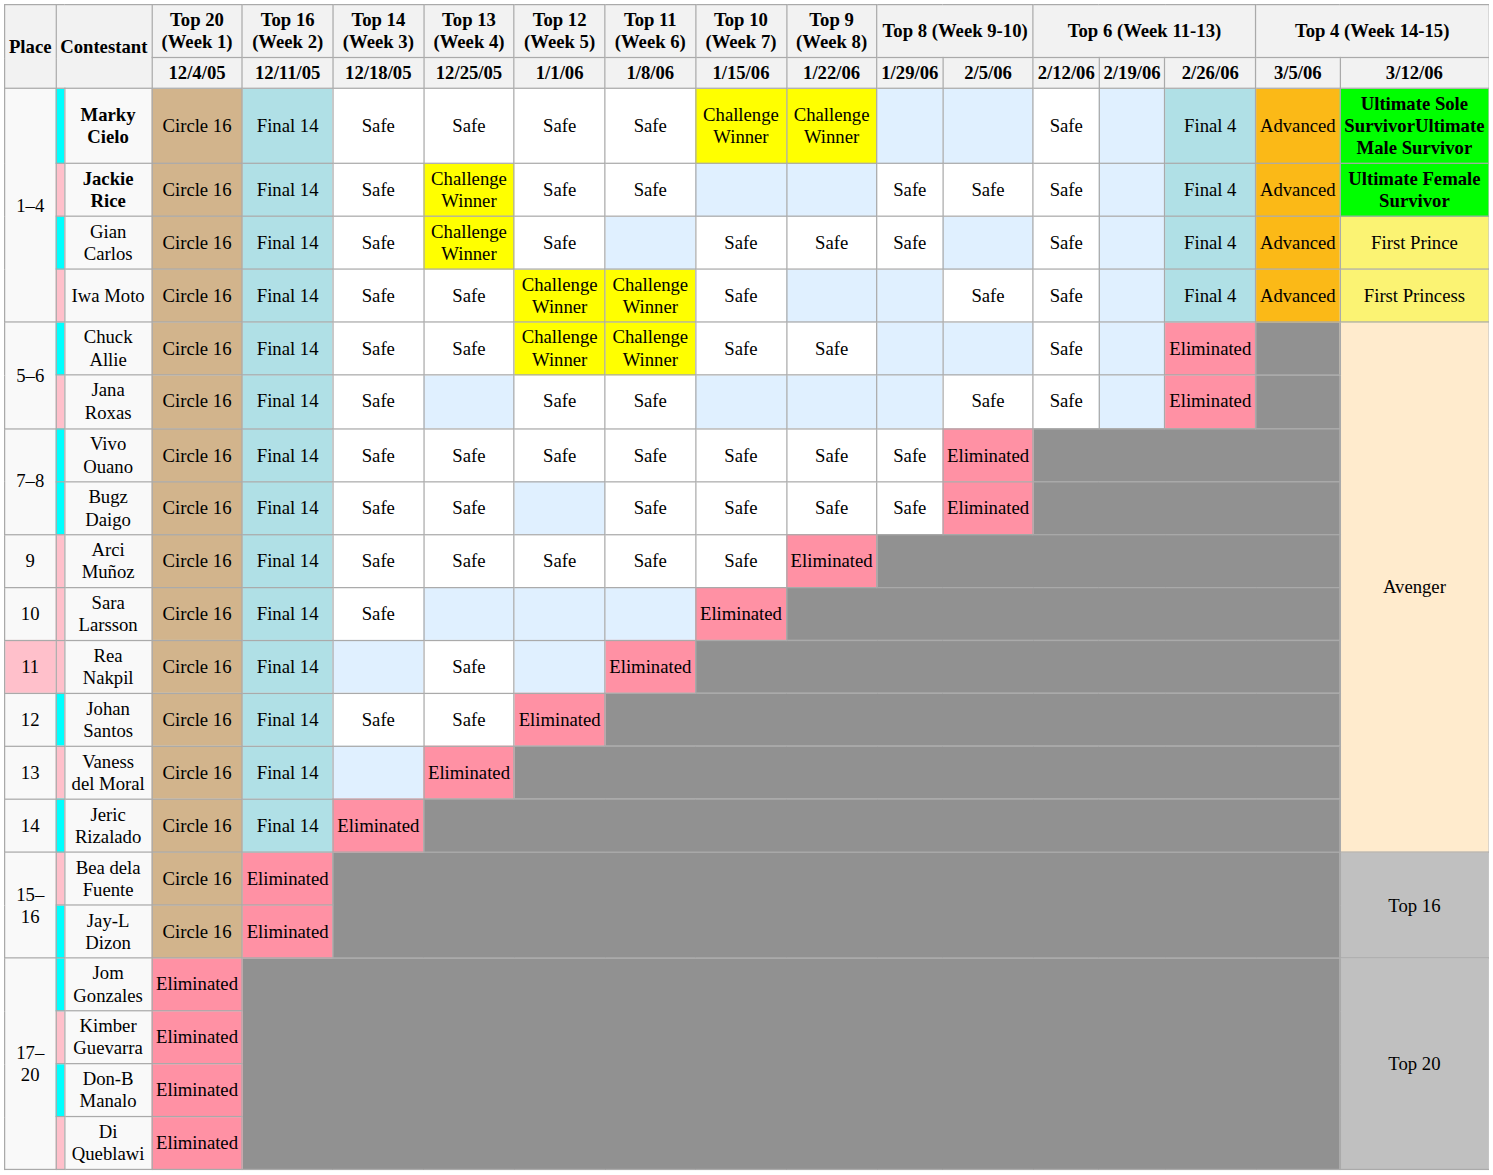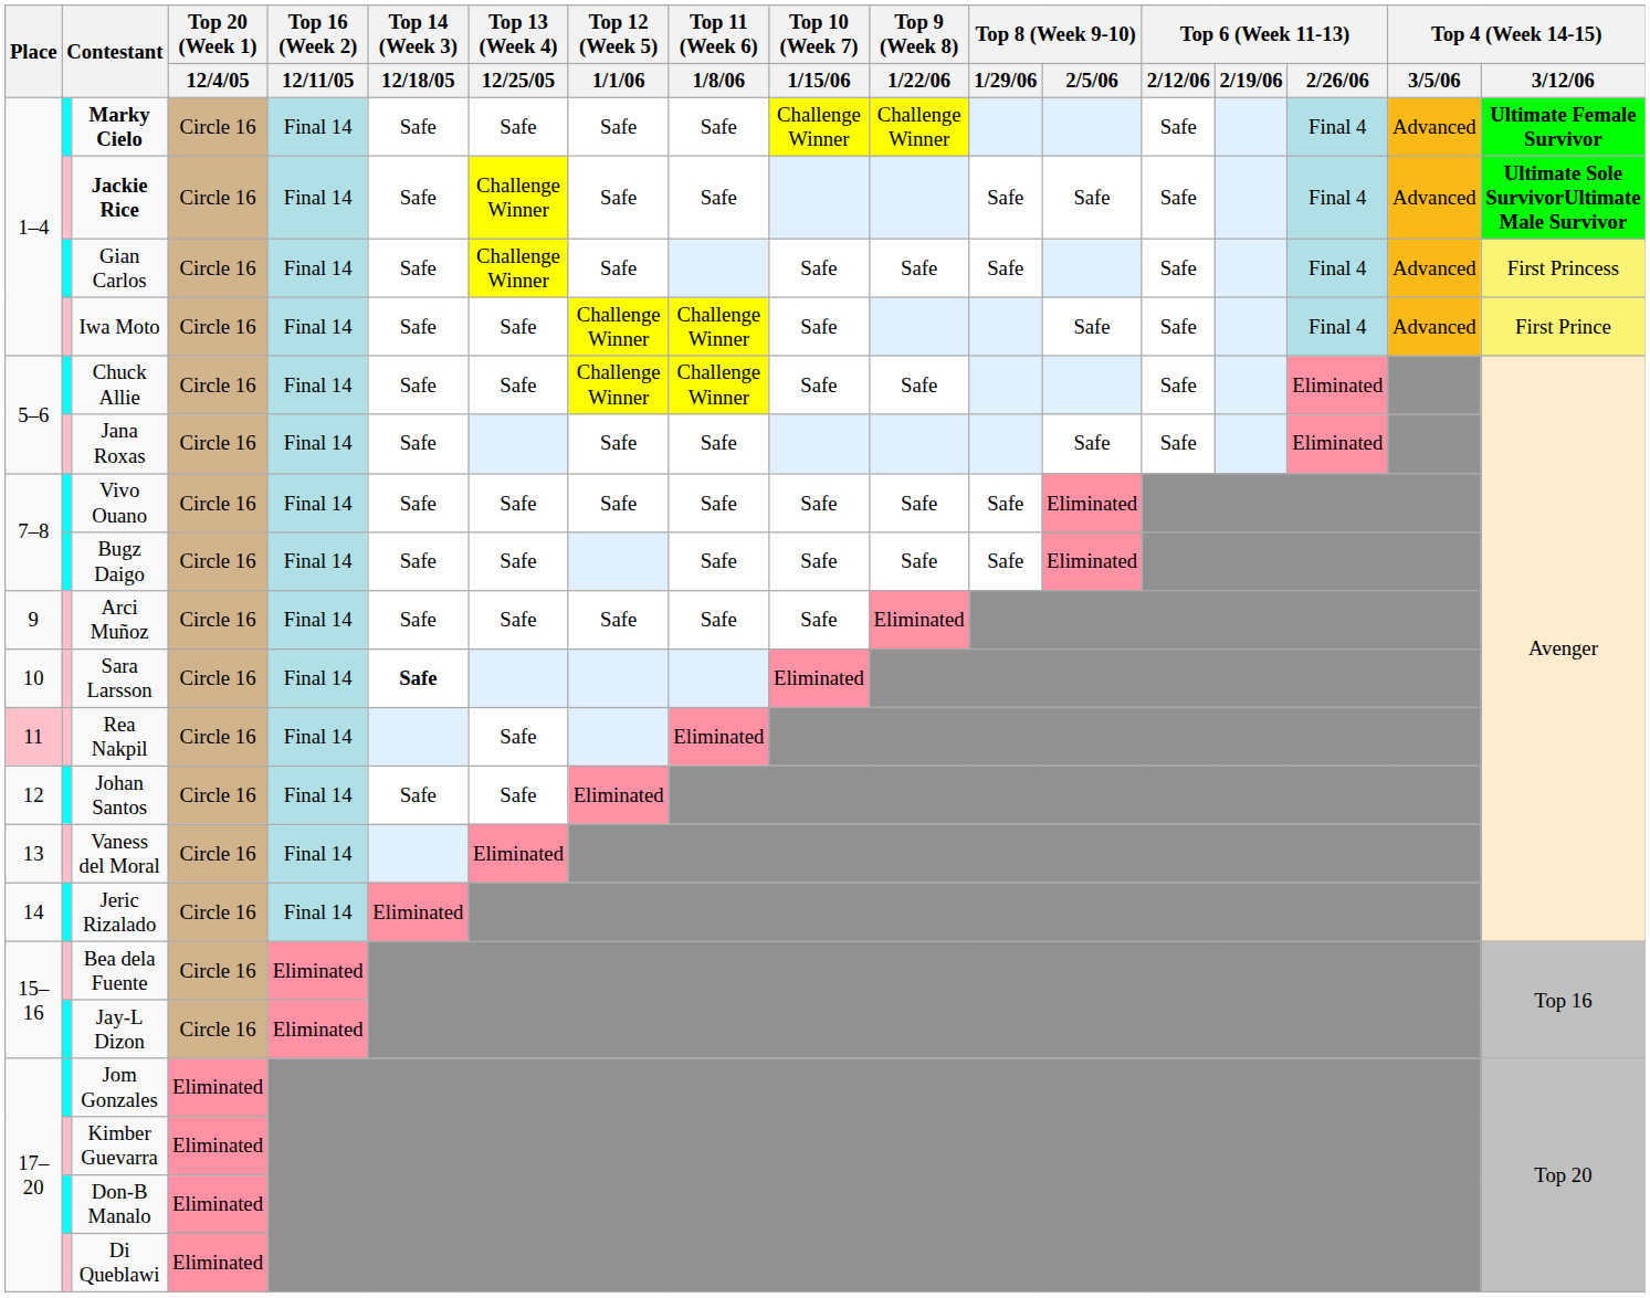 <table class="wikitable nowrap" style="text-align:center; font-size:95%; width:99%;">
 <tr>
 <th scope="col" rowspan="2">Place</th>
 <th scope="col" rowspan="2" colspan="2">Contestant</th>
 <th scope="col" style="width:7%;">Top 20 (Week 1)</th>
 <th scope="col" style="width:7%;">Top 16 (Week 2)</th>
 <th scope="col" style="width:7%;">Top 14 (Week 3)</th>
 <th scope="col" style="width:7%;">Top 13 (Week 4)</th>
 <th scope="col" style="width:7%;">Top 12 (Week 5)</th>
 <th scope="col" style="width:7%;">Top 11 (Week 6)</th>
 <th scope="col" style="width:7%;">Top 10 (Week 7)</th>
 <th scope="col" style="width:7%;">Top 9 (Week 8)</th>
 <th scope="col" colspan="2" style="width:24%;">Top 8 (Week 9-10)</th>
 <th scope="col" colspan="3" style="width:24%;">Top 6 (Week 11-13)</th>
 <th scope="col" colspan="2" style="width:24%;">Top 4 (Week 14-15)</th>
 </tr>
 <tr>
 <th scope="col">12/4/05 </th>
 <th scope="col">12/11/05 </th>
 <th scope="col">12/18/05</th>
 <th scope="col">12/25/05</th>
 <th scope="col">1/1/06</th>
 <th scope="col">1/8/06</th>
 <th scope="col">1/15/06 </th>
 <th scope="col">1/22/06 </th>
 <th scope="col">1/29/06 </th>
 <th scope="col">2/5/06 </th>
 <th scope="col">2/12/06 </th>
 <th scope="col">2/19/06 </th>
 <th scope="col">2/26/06 </th>
 <th scope="col">3/5/06</th>
 <th scope="col">3/12/06 </th>
 </tr>
 <tr>
 <td rowspan="4">1–4</td>
 <td style="background:cyan;"></td>
 <td><strong>Marky Cielo</strong></td>
 <td style="background:tan">Circle 16</td>
 <td style="background:#B0E0E6">Final 14</td>
 <td style="background:#FFFFFF">Safe</td>
 <td style="background:#FFFFFF">Safe</td>
 <td style="background:#FFFFFF">Safe</td>
 <td style="background:#FFFFFF">Safe</td>
 <td style="background:#FFFF00">Challenge Winner</td>
 <td style="background:#FFFF00">Challenge Winner</td>
 <td style="background:#e0f0ff"></td>
 <td style="background:#e0f0ff"></td>
 <td style="background:#FFFFFF">Safe</td>
 <td style="background:#e0f0ff"></td>
 <td style="background:#B0E0E6">Final 4</td>
 <td style="background: #FBB917">Advanced</td>
-<td style="background:lime" align="center"><strong>Ultimate Sole Survivor</strong><strong>Ultimate Male Survivor</strong></td>
+<td style="background:lime" align="center"><strong>Ultimate Female Survivor</strong></td>
 </tr>
 <tr>
 <td style="background:pink;"></td>
 <td><strong>Jackie Rice</strong></td>
 <td style="background:tan">Circle 16</td>
 <td style="background:#B0E0E6">Final 14</td>
 <td style="background:#FFFFFF">Safe</td>
 <td style="background:#FFFF00">Challenge Winner</td>
 <td style="background:#FFFFFF">Safe</td>
 <td style="background:#FFFFFF">Safe</td>
 <td style="background:#e0f0ff"></td>
 <td style="background:#e0f0ff"></td>
 <td style="background:#FFFFFF">Safe</td>
 <td style="background:#FFFFFF">Safe</td>
 <td style="background:#FFFFFF">Safe</td>
 <td style="background:#e0f0ff"></td>
 <td style="background:#B0E0E6">Final 4</td>
 <td style="background: #FBB917">Advanced</td>
-<td style="background:lime" align="center"><strong>Ultimate Female Survivor</strong></td>
+<td style="background:lime" align="center"><strong>Ultimate Sole Survivor</strong><strong>Ultimate Male Survivor</strong></td>
 </tr>
 <tr>
 <td style="background:cyan;"></td>
 <td>Gian Carlos</td>
 <td style="background:tan">Circle 16</td>
 <td style="background:#B0E0E6">Final 14</td>
 <td style="background:#FFFFFF">Safe</td>
 <td style="background:#FFFF00">Challenge Winner</td>
 <td style="background:#FFFFFF">Safe</td>
 <td style="background:#e0f0ff"></td>
 <td style="background:#FFFFFF">Safe</td>
 <td style="background:#FFFFFF">Safe</td>
 <td style="background:#FFFFFF">Safe</td>
 <td style="background:#e0f0ff"></td>
 <td style="background:#FFFFFF">Safe</td>
 <td style="background:#e0f0ff"></td>
 <td style="background:#B0E0E6">Final 4</td>
 <td style="background: #FBB917">Advanced</td>
-<td style="background:#FBF373">First Prince</td>
+<td style="background:#FBF373">First Princess</td>
 </tr>
 <tr>
 <td style="background:pink;"></td>
 <td>Iwa Moto</td>
 <td style="background:tan">Circle 16</td>
 <td style="background:#B0E0E6">Final 14</td>
 <td style="background:#FFFFFF">Safe</td>
 <td style="background:#FFFFFF">Safe</td>
 <td style="background:#FFFF00">Challenge Winner</td>
 <td style="background:#FFFF00">Challenge Winner</td>
 <td style="background:#FFFFFF">Safe</td>
 <td style="background:#e0f0ff"></td>
 <td style="background:#e0f0ff"></td>
 <td style="background:#FFFFFF">Safe</td>
 <td style="background:#FFFFFF">Safe</td>
 <td style="background:#e0f0ff"></td>
 <td style="background:#B0E0E6">Final 4</td>
 <td style="background: #FBB917">Advanced</td>
-<td style="background:#FBF373">First Princess</td>
+<td style="background:#FBF373">First Prince</td>
 </tr>
 <tr>
 <td rowspan="2">5–6</td>
 <td style="background:cyan;"></td>
 <td>Chuck Allie</td>
 <td style="background:tan">Circle 16</td>
 <td style="background:#B0E0E6">Final 14</td>
 <td style="background:#FFFFFF">Safe</td>
 <td style="background:#FFFFFF">Safe</td>
 <td style="background:#FFFF00">Challenge Winner</td>
 <td style="background:#FFFF00">Challenge Winner</td>
 <td style="background:#FFFFFF">Safe</td>
 <td style="background:#FFFFFF">Safe</td>
 <td style="background:#e0f0ff"></td>
 <td style="background:#e0f0ff"></td>
 <td style="background:#FFFFFF">Safe</td>
 <td style="background:#e0f0ff"></td>
 <td style="background:#FF91A4">Eliminated</td>
 <td style="background:#919191" colspan="1"></td>
 <td style="background:#FFEBCD" rowspan=10>Avenger</td>
 </tr>
 <tr>
 <td style="background:pink;"></td>
 <td>Jana Roxas</td>
 <td style="background:tan">Circle 16</td>
 <td style="background:#B0E0E6">Final 14</td>
 <td style="background:#FFFFFF">Safe</td>
 <td style="background:#e0f0ff"></td>
 <td style="background:#FFFFFF">Safe</td>
 <td style="background:#FFFFFF">Safe</td>
 <td style="background:#e0f0ff"></td>
 <td style="background:#e0f0ff"></td>
 <td style="background:#e0f0ff"></td>
 <td style="background:#FFFFFF">Safe</td>
 <td style="background:#FFFFFF">Safe</td>
 <td style="background:#e0f0ff"></td>
 <td style="background:#FF91A4">Eliminated</td>
 <td style="background:#919191" colspan="1"></td>
 </tr>
 <tr>
 <td rowspan="2">7–8</td>
 <td style="background:cyan;"></td>
 <td>Vivo Ouano</td>
 <td style="background:tan">Circle 16</td>
 <td style="background:#B0E0E6">Final 14</td>
 <td style="background:#FFFFFF">Safe</td>
 <td style="background:#FFFFFF">Safe</td>
 <td style="background:#FFFFFF">Safe</td>
 <td style="background:#FFFFFF">Safe</td>
 <td style="background:#FFFFFF">Safe</td>
 <td style="background:#FFFFFF">Safe</td>
 <td style="background:#FFFFFF">Safe</td>
 <td style="background:#FF91A4">Eliminated</td>
 <td style="background:#919191" colspan="4"></td>
 </tr>
 <tr>
 <td style="background:cyan;"></td>
 <td>Bugz Daigo</td>
 <td style="background:tan">Circle 16</td>
 <td style="background:#B0E0E6">Final 14</td>
 <td style="background:#FFFFFF">Safe</td>
 <td style="background:#FFFFFF">Safe</td>
 <td style="background:#e0f0ff"></td>
 <td style="background:#FFFFFF">Safe</td>
 <td style="background:#FFFFFF">Safe</td>
 <td style="background:#FFFFFF">Safe</td>
 <td style="background:#FFFFFF">Safe</td>
 <td style="background:#FF91A4">Eliminated</td>
 <td style="background:#919191" colspan="4"></td>
 </tr>
 <tr>
 <td>9</td>
 <td style="background:pink;"></td>
 <td>Arci Muñoz</td>
 <td style="background:tan">Circle 16</td>
 <td style="background:#B0E0E6">Final 14</td>
 <td style="background:#FFFFFF">Safe</td>
 <td style="background:#FFFFFF">Safe</td>
 <td style="background:#FFFFFF">Safe</td>
 <td style="background:#FFFFFF">Safe</td>
 <td style="background:#FFFFFF">Safe</td>
 <td style="background:#FF91A4">Eliminated</td>
 <td style="background:#919191" colspan="6"></td>
 </tr>
 <tr>
 <td>10</td>
 <td style="background:pink;"></td>
 <td>Sara Larsson</td>
 <td style="background:tan">Circle 16</td>
 <td style="background:#B0E0E6">Final 14</td>
-<td style="background:#FFFFFF">Safe</td>
+<td style="background:#FFFFFF"><strong>Safe</strong></td>
 <td style="background:#e0f0ff"></td>
 <td style="background:#e0f0ff"></td>
 <td style="background:#e0f0ff"></td>
 <td style="background:#FF91A4">Eliminated</td>
 <td style="background:#919191" colspan="7"></td>
 </tr>
 <tr>
 <td style="background: pink;">11</td>
 <td style="background:pink;"></td>
 <td>Rea Nakpil</td>
 <td style="background:tan">Circle 16</td>
 <td style="background:#B0E0E6">Final 14</td>
 <td style="background:#e0f0ff"></td>
 <td style="background:#FFFFFF">Safe</td>
 <td style="background:#e0f0ff"></td>
 <td style="background:#FF91A4">Eliminated</td>
 <td style="background:#919191" colspan="8"></td>
 </tr>
 <tr>
 <td>12</td>
 <td style="background:cyan;"></td>
 <td>Johan Santos</td>
 <td style="background:tan">Circle 16</td>
 <td style="background:#B0E0E6">Final 14</td>
 <td style="background:#FFFFFF">Safe</td>
 <td style="background:#FFFFFF">Safe</td>
 <td style="background:#FF91A4">Eliminated</td>
 <td style="background:#919191" colspan="9"></td>
 </tr>
 <tr>
 <td>13</td>
 <td style="background:pink;"></td>
 <td>Vaness del Moral</td>
 <td style="background:tan">Circle 16</td>
 <td style="background:#B0E0E6">Final 14</td>
 <td style="background:#e0f0ff"></td>
 <td style="background:#FF91A4">Eliminated</td>
 <td style="background:#919191" colspan="10"></td>
 </tr>
 <tr>
 <td>14</td>
 <td style="background:cyan;"></td>
 <td>Jeric Rizalado</td>
 <td style="background:tan">Circle 16</td>
 <td style="background:#B0E0E6">Final 14</td>
 <td style="background:#FF91A4">Eliminated</td>
 <td style="background:#919191" colspan="11"></td>
 </tr>
 <tr>
 <td rowspan="2">15–16</td>
 <td style="background:pink;"></td>
 <td>Bea dela Fuente</td>
 <td style="background:tan">Circle 16</td>
 <td style="background:#FF91A4">Eliminated</td>
 <td style="background:#919191" colspan="12" rowspan=2></td>
 <td style="background:silver" rowspan=2>Top 16</td>
 </tr>
 <tr>
 <td style="background:cyan;"></td>
 <td>Jay-L Dizon</td>
 <td style="background:tan">Circle 16</td>
 <td style="background:#FF91A4">Eliminated</td>
 </tr>
 <tr>
 <td rowspan="4">17–20</td>
 <td style="background:cyan;"></td>
 <td>Jom Gonzales</td>
 <td style="background:#FF91A4">Eliminated</td>
 <td style="background:#919191" colspan="13" rowspan=4></td>
 <td style="background:silver" rowspan=4>Top 20</td>
 </tr>
 <tr>
 <td style="background:pink;"></td>
 <td>Kimber Guevarra</td>
 <td style="background:#FF91A4">Eliminated</td>
 </tr>
 <tr>
 <td style="background:cyan;"></td>
 <td>Don-B Manalo</td>
 <td style="background:#FF91A4">Eliminated</td>
 </tr>
 <tr>
 <td style="background:pink;"></td>
 <td>Di Queblawi</td>
 <td style="background:#FF91A4">Eliminated</td>
 </tr>
 </table>
